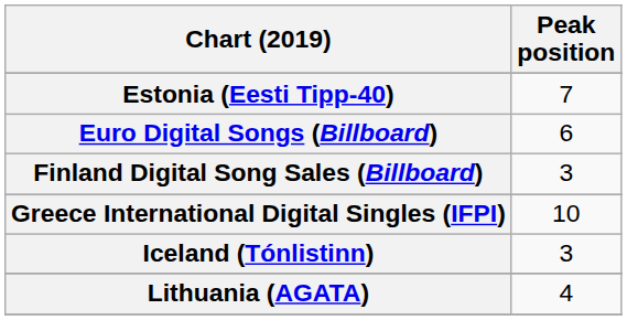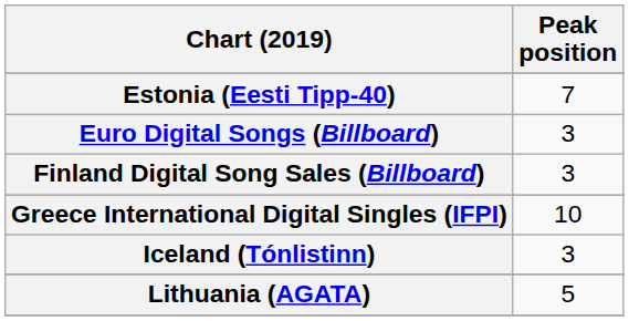 <table class="wikitable sortable plainrowheaders" style="text-align:center">
 <tr>
 <th scope="col">Chart (2019)</th>
 <th scope="col">Peak<br>position</th>
 </tr>
 <tr>
 </tr>
 <tr>
 </tr>
 <tr>
 <th scope="row">Estonia (<a href='#'>Eesti Tipp-40</a>)</th>
 <td>7</td>
 </tr>
 <tr>
 <th scope="row"><a href='#'>Euro Digital Songs</a> (<em><a href='#'>Billboard</a></em>)</th>
-<td>6</td>
+<td>3</td>
 </tr>
 <tr>
 <th scope="row">Finland Digital Song Sales (<em><a href='#'>Billboard</a></em>)</th>
 <td>3</td>
 </tr>
 <tr>
 </tr>
 <tr>
 <th scope="row">Greece International Digital Singles (<a href='#'>IFPI</a>)</th>
 <td>10</td>
 </tr>
 <tr>
 <th scope="row">Iceland (<a href='#'>Tónlistinn</a>)</th>
 <td>3</td>
 </tr>
 <tr>
 </tr>
 <tr>
 <th scope="row">Lithuania (<a href='#'>AGATA</a>)</th>
-<td>4</td>
+<td>5</td>
 </tr>
 <tr>
 </tr>
 <tr>
 </tr>
 <tr>
 </tr>
 <tr>
 </tr>
 <tr>
 </tr>
 <tr>
 </tr>
 <tr>
 </tr>
 <tr>
 </tr>
 <tr>
 </tr>
 </table>
